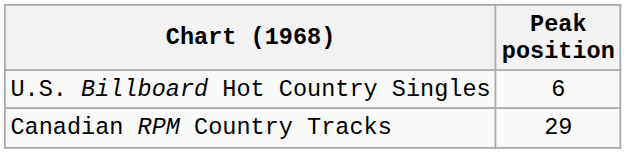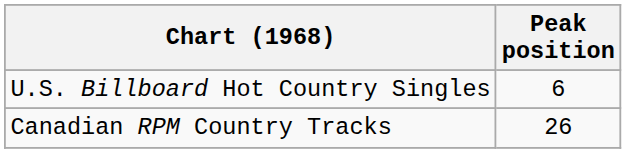 <table class="wikitable sortable">
 <tr>
 <th align="left">Chart (1968)</th>
 <th align="center">Peak<br>position</th>
 </tr>
 <tr>
 <td align="left">U.S. <em>Billboard</em> Hot Country Singles</td>
 <td align="center">6</td>
 </tr>
 <tr>
 <td align="left">Canadian <em>RPM</em> Country Tracks</td>
-<td align="center">29</td>
+<td align="center">26</td>
 </tr>
 </table>
